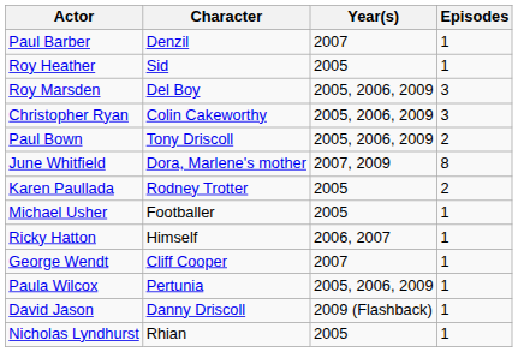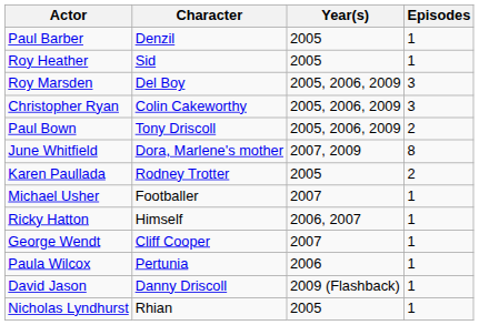 <table class="wikitable sortable">
 <tr>
 <th>Actor</th>
 <th>Character</th>
 <th>Year(s)</th>
 <th>Episodes</th>
 </tr>
 <tr>
 <td><a href='#'>Paul Barber</a></td>
 <td><a href='#'>Denzil</a></td>
-<td>2007</td>
+<td>2005</td>
 <td>1</td>
 </tr>
 <tr>
 <td><a href='#'>Roy Heather</a></td>
 <td><a href='#'>Sid</a></td>
 <td>2005</td>
 <td>1</td>
 </tr>
 <tr>
 <td><a href='#'>Roy Marsden</a></td>
 <td><a href='#'>Del Boy</a></td>
 <td>2005, 2006, 2009</td>
 <td>3</td>
 </tr>
 <tr>
 <td><a href='#'>Christopher Ryan</a></td>
 <td><a href='#'>Colin Cakeworthy</a></td>
 <td>2005, 2006, 2009</td>
 <td>3</td>
 </tr>
 <tr>
 <td><a href='#'>Paul Bown</a></td>
 <td><a href='#'>Tony Driscoll</a></td>
 <td>2005, 2006, 2009</td>
 <td>2</td>
 </tr>
 <tr>
 <td><a href='#'>June Whitfield</a></td>
 <td><a href='#'>Dora, Marlene's mother</a></td>
 <td>2007, 2009</td>
 <td>8</td>
 </tr>
 <tr>
 <td><a href='#'>Karen Paullada</a></td>
 <td><a href='#'>Rodney Trotter</a></td>
 <td>2005</td>
 <td>2</td>
 </tr>
 <tr>
 <td><a href='#'>Michael Usher</a></td>
 <td>Footballer</td>
-<td>2005</td>
+<td>2007</td>
 <td>1</td>
 </tr>
 <tr>
 <td><a href='#'>Ricky Hatton</a></td>
 <td>Himself</td>
 <td>2006, 2007</td>
 <td>1</td>
 </tr>
 <tr>
 <td><a href='#'>George Wendt</a></td>
 <td><a href='#'>Cliff Cooper</a></td>
 <td>2007</td>
 <td>1</td>
 </tr>
 <tr>
 <td><a href='#'>Paula Wilcox</a></td>
 <td><a href='#'>Pertunia</a></td>
-<td>2005, 2006, 2009</td>
+<td>2006</td>
 <td>1</td>
 </tr>
 <tr>
 <td><a href='#'>David Jason</a></td>
 <td><a href='#'>Danny Driscoll</a></td>
 <td>2009 (Flashback)</td>
 <td>1</td>
 </tr>
 <tr>
 <td><a href='#'>Nicholas Lyndhurst</a></td>
 <td>Rhian</td>
 <td>2005</td>
 <td>1</td>
 </tr>
 </table>
